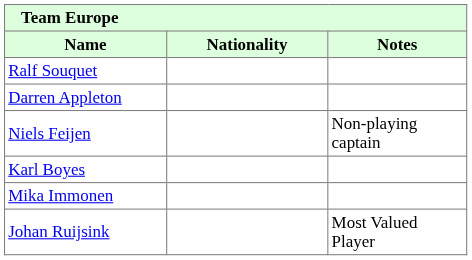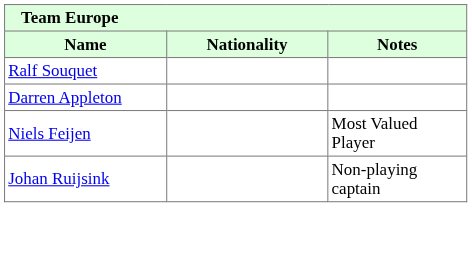 <table border="1" cellpadding="3" width="70%" style="border-collapse: collapse;">
 <tr bgcolor="#ddffdd">
 <td colspan=3>   <strong>Team Europe</strong></td>
 </tr>
 <tr bgcolor="#ddffdd">
 <th width=35%>Name</th>
 <th width=35%>Nationality</th>
 <th width=30%>Notes</th>
 </tr>
 <tr>
 <td><a href='#'>Ralf Souquet</a></td>
 <td></td>
 <td></td>
 </tr>
 <tr>
 <td><a href='#'>Darren Appleton</a></td>
 <td></td>
 <td></td>
 </tr>
 <tr>
 <td><a href='#'>Niels Feijen</a></td>
 <td></td>
-<td>Non-playing captain</td>
-</tr>
-<tr>
-<td><a href='#'>Karl Boyes</a></td>
-<td></td>
-<td></td>
-</tr>
-<tr>
-<td><a href='#'>Mika Immonen</a></td>
-<td></td>
-<td></td>
+<td>Most Valued Player</td>
 </tr>
 <tr>
 <td><a href='#'>Johan Ruijsink</a></td>
 <td></td>
-<td>Most Valued Player</td>
+<td>Non-playing captain</td>
 </tr>
 </table>
